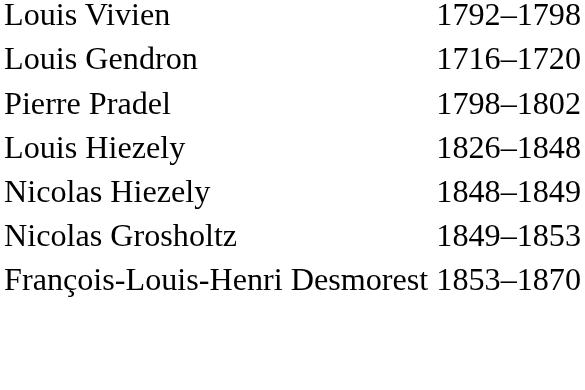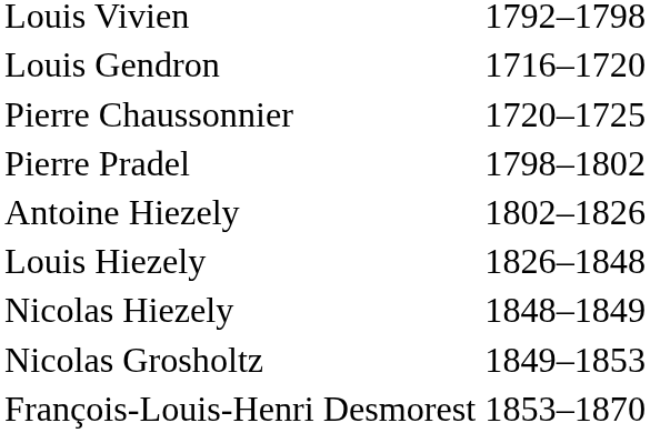 <table>
 <tr>
 <td>Louis Vivien</td>
 <td>1792–1798</td>
 </tr>
 <tr>
 <td>Louis Gendron</td>
 <td>1716–1720</td>
 </tr>
 <tr>
+<td>Pierre Chaussonnier</td>
+<td>1720–1725</td>
+</tr>
+<tr>
 <td>Pierre Pradel</td>
 <td>1798–1802</td>
+</tr>
+<tr>
+<td>Antoine Hiezely</td>
+<td>1802–1826</td>
 </tr>
 <tr>
 <td>Louis Hiezely</td>
 <td>1826–1848</td>
 </tr>
 <tr>
 <td>Nicolas Hiezely</td>
 <td>1848–1849</td>
 </tr>
 <tr>
 <td>Nicolas Grosholtz</td>
 <td>1849–1853</td>
 </tr>
 <tr>
 <td>François-Louis-Henri Desmorest</td>
 <td>1853–1870</td>
 </tr>
 </table>
